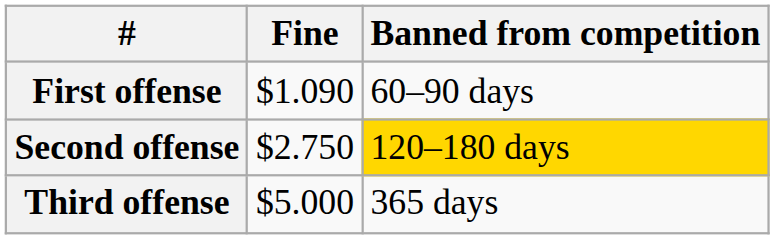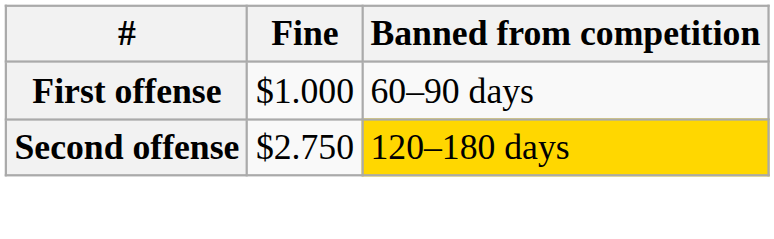 <table class="wikitable" align=right>
 <tr>
 <th>#</th>
 <th>Fine</th>
 <th>Banned from competition</th>
 </tr>
 <tr>
 <th align=left>First offense</th>
-<td>$1.090</td>
+<td>$1.000</td>
 <td>60–90 days</td>
 </tr>
 <tr>
 <th align=left>Second offense</th>
 <td>$2.750</td>
 <td style="background: gold;">120–180 days</td>
 </tr>
-<tr>
-<th align=left>Third offense</th>
-<td>$5.000</td>
-<td>365 days</td>
-</tr>
 </table>
